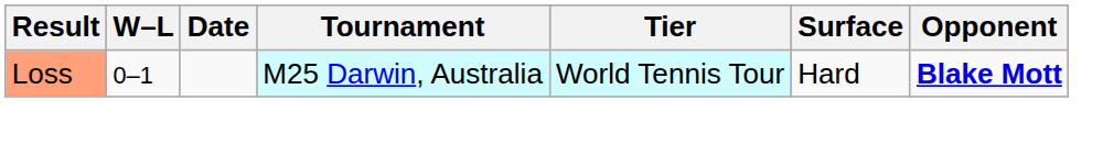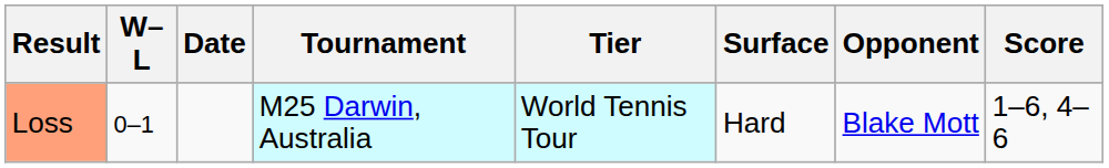 <table class="sortable wikitable">
 <tr>
 <th>Result</th>
 <th class="unsortable">W–L</th>
 <th>Date</th>
 <th>Tournament</th>
 <th>Tier</th>
 <th>Surface</th>
 <th>Opponent</th>
+<th class="unsortable">Score</th>
 </tr>
 <tr>
 <td bgcolor=FFA07A>Loss</td>
 <td><small>0–1</small></td>
 <td></td>
 <td style="background:#cffcff;">M25 <a href='#'>Darwin</a>, Australia</td>
 <td style="background:#cffcff;">World Tennis Tour</td>
 <td>Hard</td>
-<td><strong> <a href='#'>Blake Mott</a></strong></td>
+<td> <a href='#'>Blake Mott</a></td>
+<td>1–6, 4–6</td>
 </tr>
 </table>
